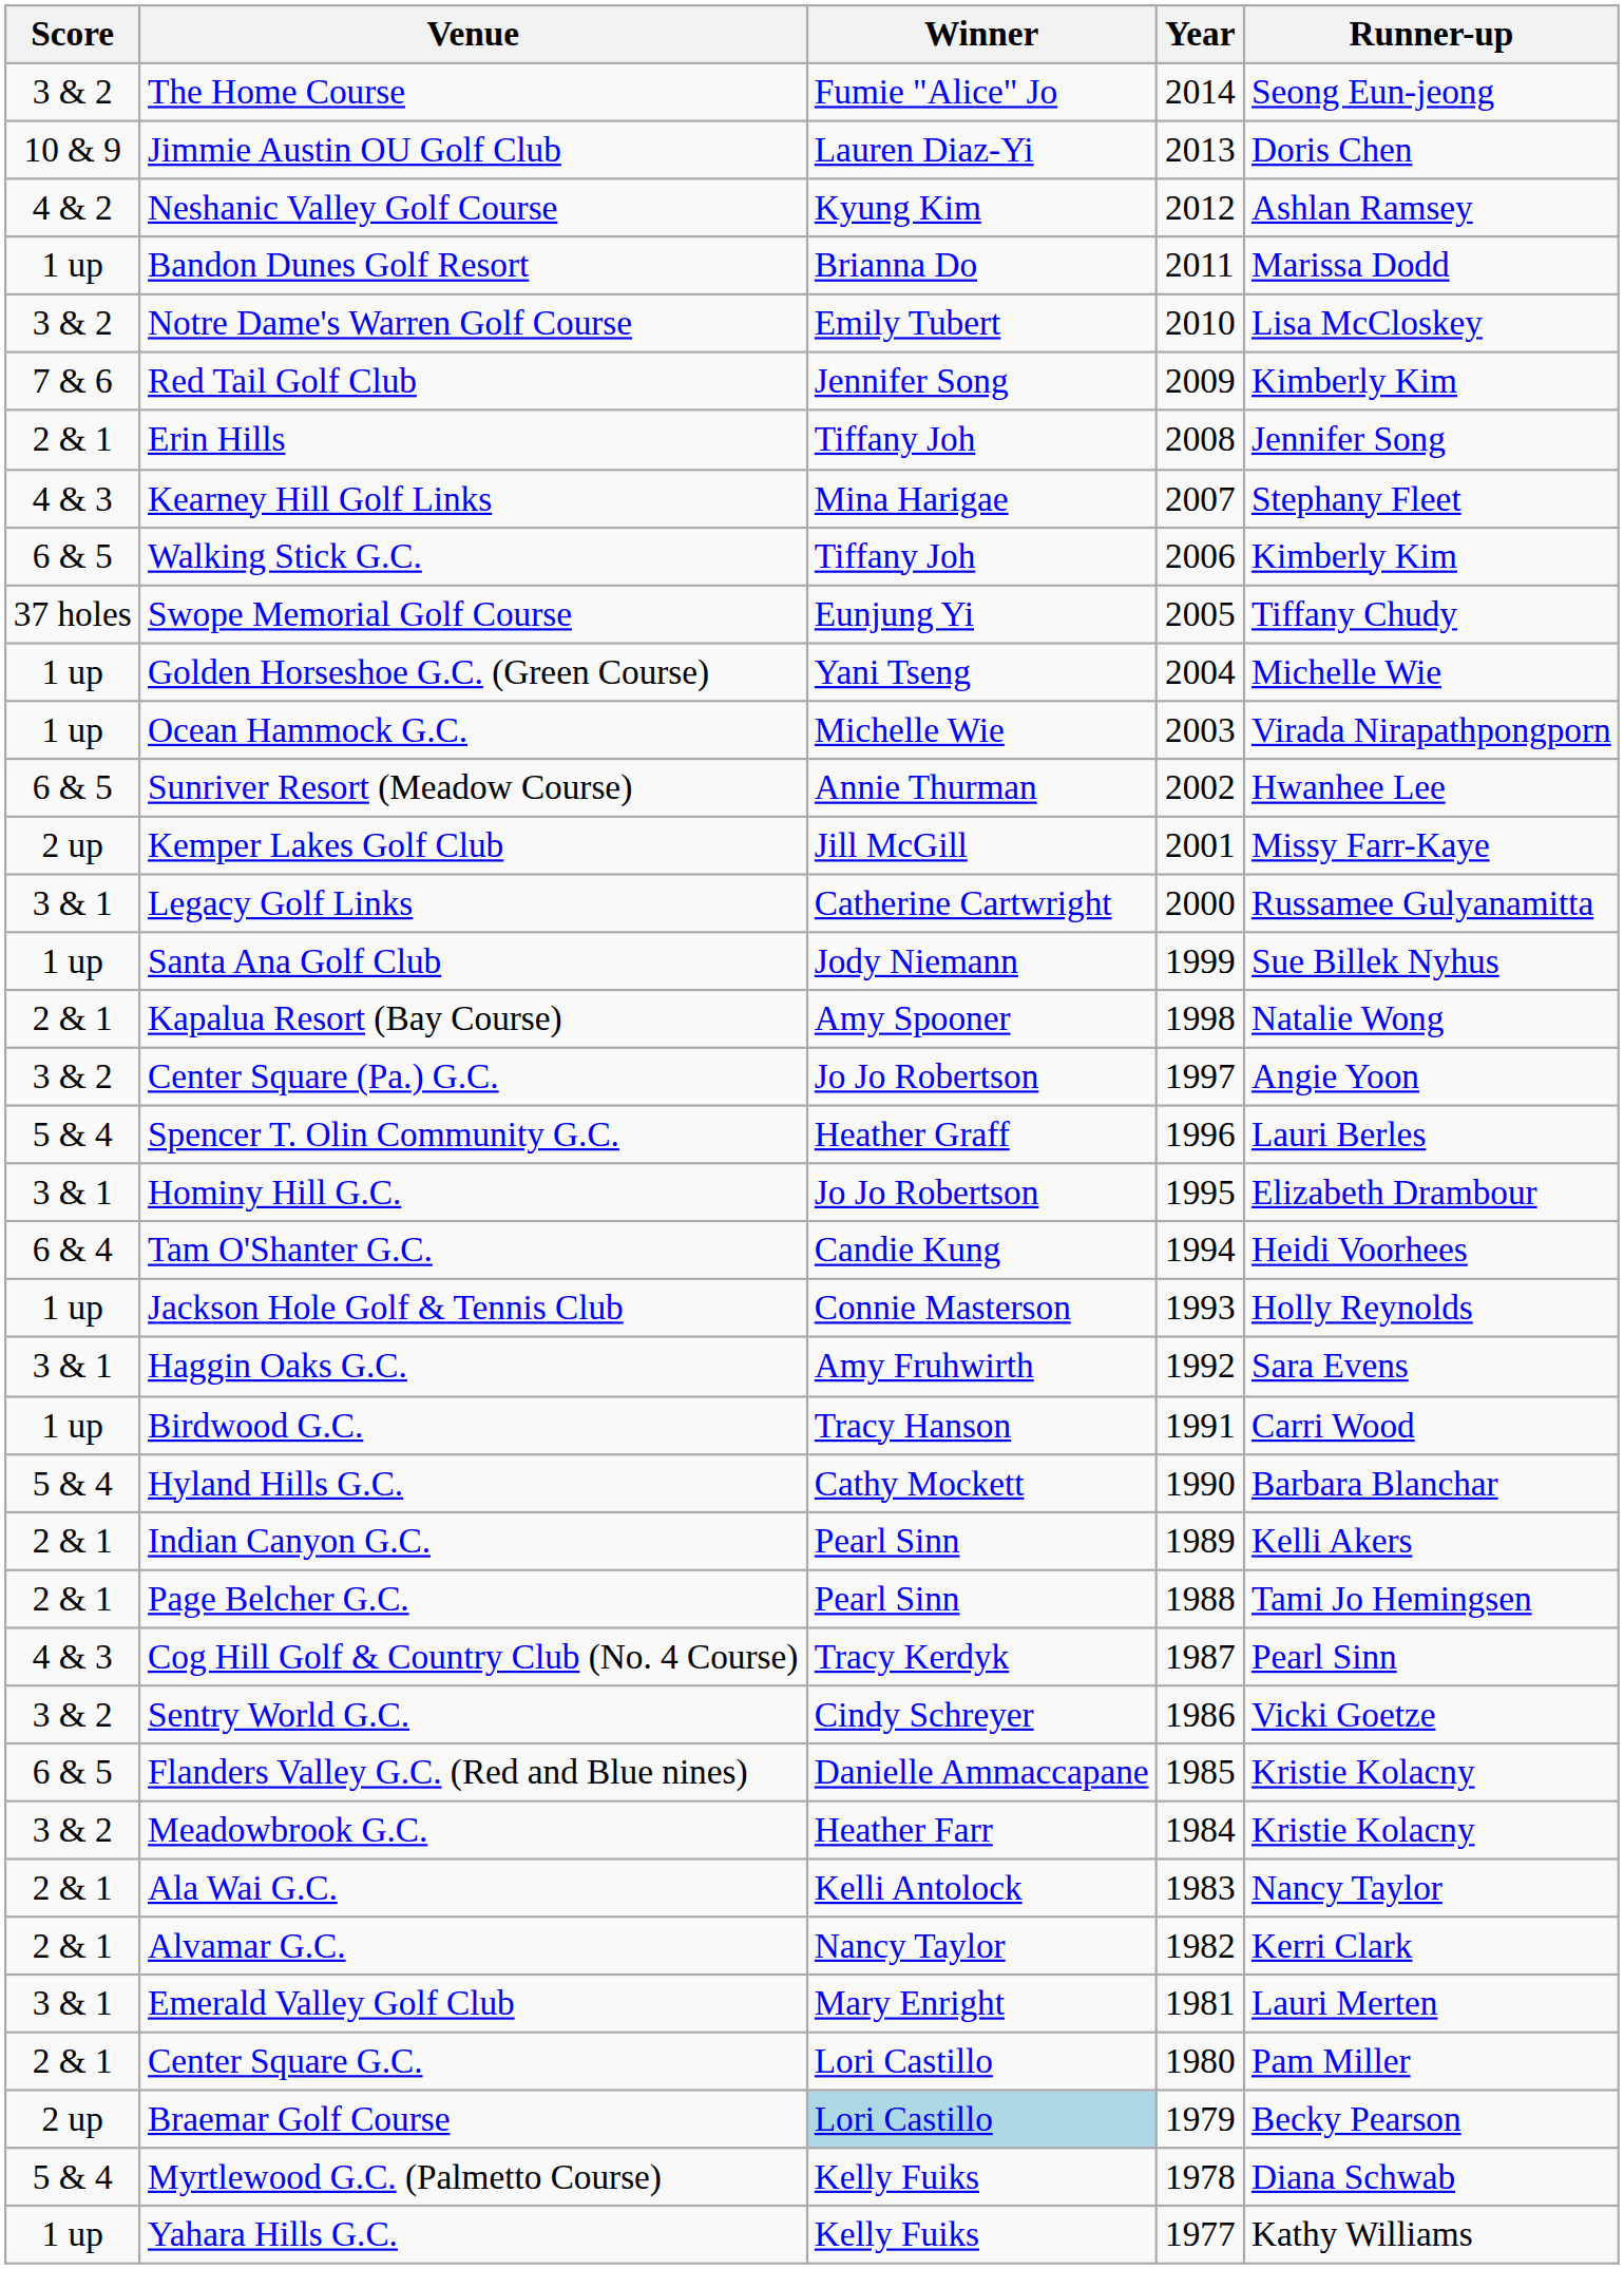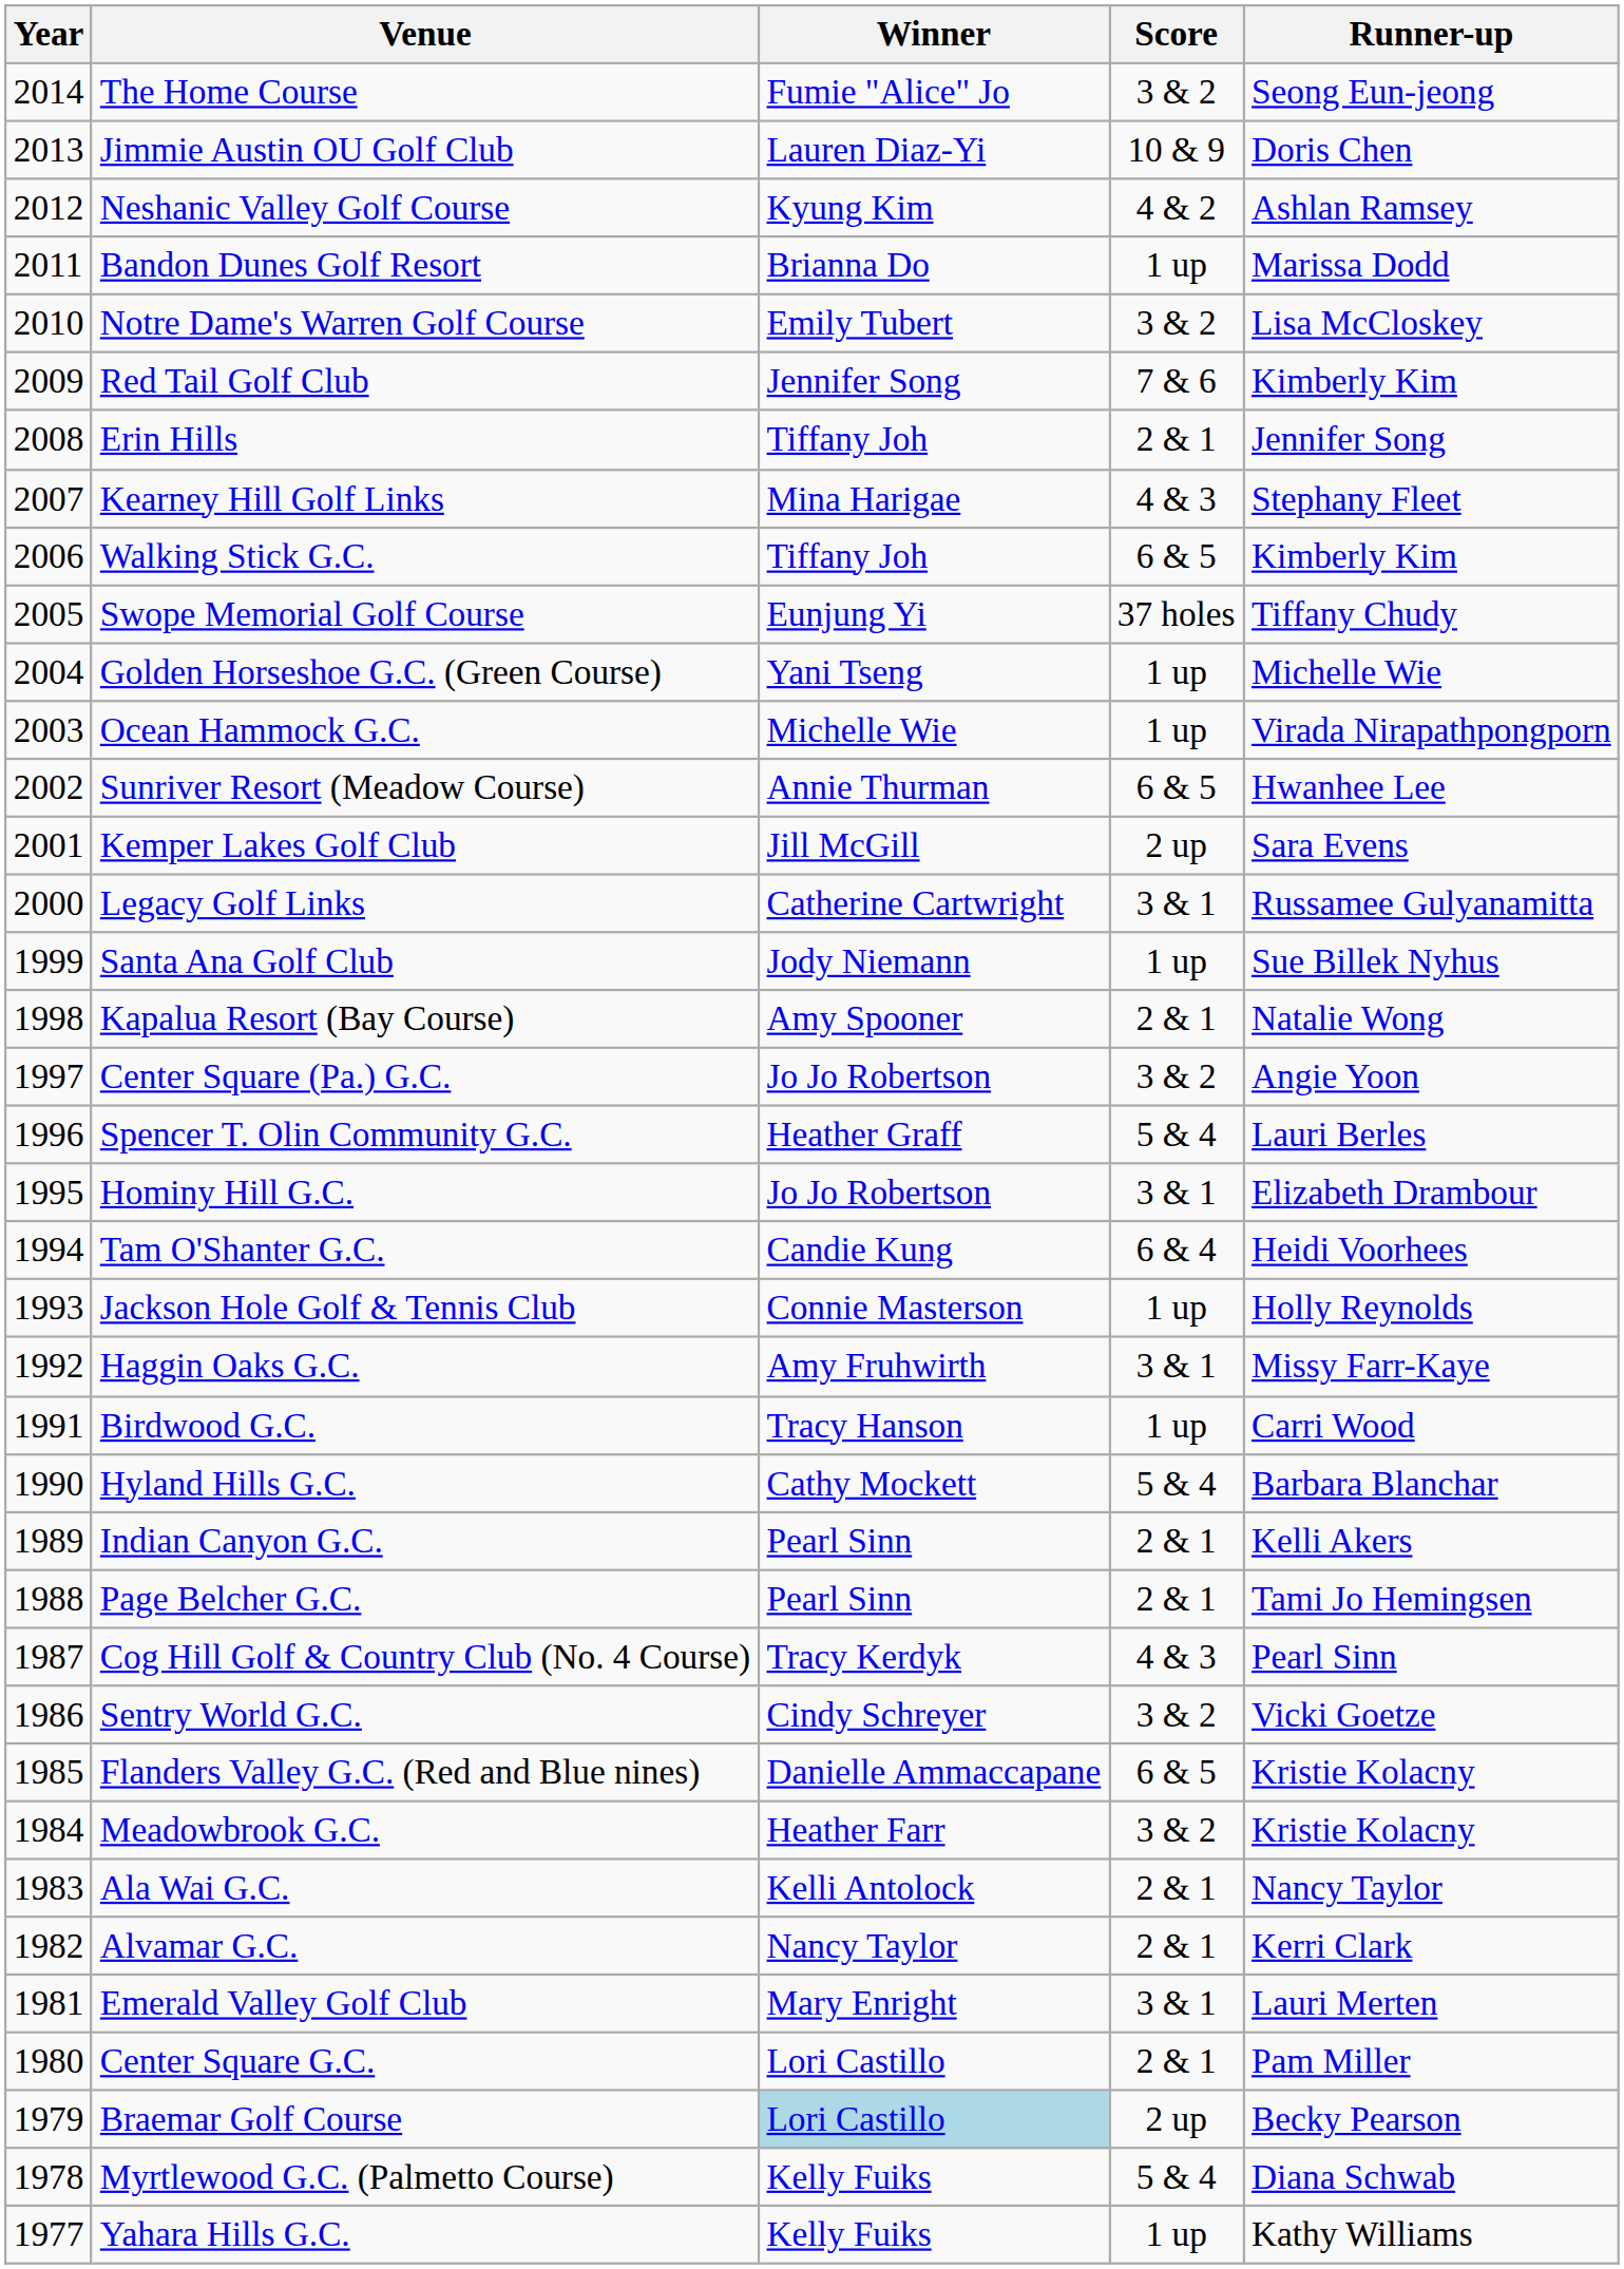 <table class="wikitable" style="font-size:95%">
 <tr>
-<th>Score</th>
+<th>Year</th>
 <th>Venue</th>
 <th>Winner</th>
-<th>Year</th>
+<th>Score</th>
 <th>Runner-up</th>
 </tr>
 <tr>
-<td align="center">3 & 2</td>
+<td>2014</td>
 <td><a href='#'>The Home Course</a></td>
 <td> <a href='#'>Fumie "Alice" Jo</a></td>
-<td>2014</td>
+<td align="center">3 & 2</td>
 <td> <a href='#'>Seong Eun-jeong</a></td>
 </tr>
 <tr>
-<td align="center">10 & 9</td>
+<td>2013</td>
 <td><a href='#'>Jimmie Austin OU Golf Club</a></td>
 <td> <a href='#'>Lauren Diaz-Yi</a></td>
-<td>2013</td>
+<td align="center">10 & 9</td>
 <td> <a href='#'>Doris Chen</a></td>
 </tr>
 <tr>
-<td align="center">4 & 2</td>
+<td>2012</td>
 <td><a href='#'>Neshanic Valley Golf Course</a></td>
 <td> <a href='#'>Kyung Kim</a></td>
-<td>2012</td>
+<td align="center">4 & 2</td>
 <td> <a href='#'>Ashlan Ramsey</a></td>
 </tr>
 <tr>
-<td align="center">1 up</td>
+<td>2011</td>
 <td><a href='#'>Bandon Dunes Golf Resort</a></td>
 <td> <a href='#'>Brianna Do</a></td>
-<td>2011</td>
+<td align="center">1 up</td>
 <td> <a href='#'>Marissa Dodd</a></td>
 </tr>
 <tr>
-<td align="center">3 & 2</td>
+<td>2010</td>
 <td><a href='#'>Notre Dame's Warren Golf Course</a></td>
 <td> <a href='#'>Emily Tubert</a></td>
-<td>2010</td>
+<td align="center">3 & 2</td>
 <td> <a href='#'>Lisa McCloskey</a></td>
 </tr>
 <tr>
-<td align="center">7 & 6</td>
+<td>2009</td>
 <td><a href='#'>Red Tail Golf Club</a></td>
 <td> <a href='#'>Jennifer Song</a></td>
-<td>2009</td>
+<td align="center">7 & 6</td>
 <td> <a href='#'>Kimberly Kim</a></td>
 </tr>
 <tr>
-<td align="center">2 & 1</td>
+<td>2008</td>
 <td><a href='#'>Erin Hills</a></td>
 <td> <a href='#'>Tiffany Joh</a></td>
-<td>2008</td>
+<td align="center">2 & 1</td>
 <td> <a href='#'>Jennifer Song</a></td>
 </tr>
 <tr>
-<td align="center">4 & 3</td>
+<td>2007</td>
 <td><a href='#'>Kearney Hill Golf Links</a></td>
 <td> <a href='#'>Mina Harigae</a></td>
-<td>2007</td>
+<td align="center">4 & 3</td>
 <td> <a href='#'>Stephany Fleet</a></td>
 </tr>
 <tr>
-<td align="center">6 & 5</td>
+<td>2006</td>
 <td><a href='#'>Walking Stick G.C.</a></td>
 <td> <a href='#'>Tiffany Joh</a></td>
-<td>2006</td>
+<td align="center">6 & 5</td>
 <td> <a href='#'>Kimberly Kim</a></td>
 </tr>
 <tr>
-<td align="center">37 holes</td>
+<td>2005</td>
 <td><a href='#'>Swope Memorial Golf Course</a></td>
 <td> <a href='#'>Eunjung Yi</a></td>
-<td>2005</td>
+<td align="center">37 holes</td>
 <td> <a href='#'>Tiffany Chudy</a></td>
 </tr>
 <tr>
-<td align="center">1 up</td>
+<td>2004</td>
 <td><a href='#'>Golden Horseshoe G.C.</a> (Green Course)</td>
 <td> <a href='#'>Yani Tseng</a></td>
-<td>2004</td>
+<td align="center">1 up</td>
 <td> <a href='#'>Michelle Wie</a></td>
 </tr>
 <tr>
-<td align="center">1 up</td>
+<td>2003</td>
 <td><a href='#'>Ocean Hammock G.C.</a></td>
 <td> <a href='#'>Michelle Wie</a></td>
-<td>2003</td>
+<td align="center">1 up</td>
 <td> <a href='#'>Virada Nirapathpongporn</a></td>
 </tr>
 <tr>
-<td align="center">6 & 5</td>
+<td>2002</td>
 <td><a href='#'>Sunriver Resort</a> (Meadow Course)</td>
 <td> <a href='#'>Annie Thurman</a></td>
-<td>2002</td>
+<td align="center">6 & 5</td>
 <td> <a href='#'>Hwanhee Lee</a></td>
 </tr>
 <tr>
-<td align="center">2 up</td>
+<td>2001</td>
 <td><a href='#'>Kemper Lakes Golf Club</a></td>
 <td> <a href='#'>Jill McGill</a></td>
-<td>2001</td>
+<td align="center">2 up</td>
+<td> <a href='#'>Sara Evens</a></td>
+</tr>
+<tr>
+<td>2000</td>
+<td><a href='#'>Legacy Golf Links</a></td>
+<td> <a href='#'>Catherine Cartwright</a></td>
+<td align="center">3 & 1</td>
+<td> <a href='#'>Russamee Gulyanamitta</a></td>
+</tr>
+<tr>
+<td>1999</td>
+<td><a href='#'>Santa Ana Golf Club</a></td>
+<td> <a href='#'>Jody Niemann</a></td>
+<td align="center">1 up</td>
+<td> <a href='#'>Sue Billek Nyhus</a></td>
+</tr>
+<tr>
+<td>1998</td>
+<td><a href='#'>Kapalua Resort</a> (Bay Course)</td>
+<td> <a href='#'>Amy Spooner</a></td>
+<td align="center">2 & 1</td>
+<td> <a href='#'>Natalie Wong</a></td>
+</tr>
+<tr>
+<td>1997</td>
+<td><a href='#'>Center Square (Pa.) G.C.</a></td>
+<td> <a href='#'>Jo Jo Robertson</a></td>
+<td align="center">3 & 2</td>
+<td> <a href='#'>Angie Yoon</a></td>
+</tr>
+<tr>
+<td>1996</td>
+<td><a href='#'>Spencer T. Olin Community G.C.</a></td>
+<td> <a href='#'>Heather Graff</a></td>
+<td align="center">5 & 4</td>
+<td> <a href='#'>Lauri Berles</a></td>
+</tr>
+<tr>
+<td>1995</td>
+<td><a href='#'>Hominy Hill G.C.</a></td>
+<td> <a href='#'>Jo Jo Robertson</a></td>
+<td align="center">3 & 1</td>
+<td> <a href='#'>Elizabeth Drambour</a></td>
+</tr>
+<tr>
+<td>1994</td>
+<td><a href='#'>Tam O'Shanter G.C.</a></td>
+<td> <a href='#'>Candie Kung</a></td>
+<td align="center">6 & 4</td>
+<td> <a href='#'>Heidi Voorhees</a></td>
+</tr>
+<tr>
+<td>1993</td>
+<td><a href='#'>Jackson Hole Golf & Tennis Club</a></td>
+<td> <a href='#'>Connie Masterson</a></td>
+<td align="center">1 up</td>
+<td> <a href='#'>Holly Reynolds</a></td>
+</tr>
+<tr>
+<td>1992</td>
+<td><a href='#'>Haggin Oaks G.C.</a></td>
+<td> <a href='#'>Amy Fruhwirth</a></td>
+<td align="center">3 & 1</td>
 <td> <a href='#'>Missy Farr-Kaye</a></td>
 </tr>
 <tr>
-<td align="center">3 & 1</td>
-<td><a href='#'>Legacy Golf Links</a></td>
-<td> <a href='#'>Catherine Cartwright</a></td>
-<td>2000</td>
-<td> <a href='#'>Russamee Gulyanamitta</a></td>
-</tr>
-<tr>
-<td align="center">1 up</td>
-<td><a href='#'>Santa Ana Golf Club</a></td>
-<td> <a href='#'>Jody Niemann</a></td>
-<td>1999</td>
-<td> <a href='#'>Sue Billek Nyhus</a></td>
-</tr>
-<tr>
-<td align="center">2 & 1</td>
-<td><a href='#'>Kapalua Resort</a> (Bay Course)</td>
-<td> <a href='#'>Amy Spooner</a></td>
-<td>1998</td>
-<td> <a href='#'>Natalie Wong</a></td>
-</tr>
-<tr>
-<td align="center">3 & 2</td>
-<td><a href='#'>Center Square (Pa.) G.C.</a></td>
-<td> <a href='#'>Jo Jo Robertson</a></td>
-<td>1997</td>
-<td> <a href='#'>Angie Yoon</a></td>
-</tr>
-<tr>
-<td align="center">5 & 4</td>
-<td><a href='#'>Spencer T. Olin Community G.C.</a></td>
-<td> <a href='#'>Heather Graff</a></td>
-<td>1996</td>
-<td> <a href='#'>Lauri Berles</a></td>
-</tr>
-<tr>
-<td align="center">3 & 1</td>
-<td><a href='#'>Hominy Hill G.C.</a></td>
-<td> <a href='#'>Jo Jo Robertson</a></td>
-<td>1995</td>
-<td> <a href='#'>Elizabeth Drambour</a></td>
-</tr>
-<tr>
-<td align="center">6 & 4</td>
-<td><a href='#'>Tam O'Shanter G.C.</a></td>
-<td> <a href='#'>Candie Kung</a></td>
-<td>1994</td>
-<td> <a href='#'>Heidi Voorhees</a></td>
-</tr>
-<tr>
-<td align="center">1 up</td>
-<td><a href='#'>Jackson Hole Golf & Tennis Club</a></td>
-<td> <a href='#'>Connie Masterson</a></td>
-<td>1993</td>
-<td> <a href='#'>Holly Reynolds</a></td>
-</tr>
-<tr>
-<td align="center">3 & 1</td>
-<td><a href='#'>Haggin Oaks G.C.</a></td>
-<td> <a href='#'>Amy Fruhwirth</a></td>
-<td>1992</td>
-<td> <a href='#'>Sara Evens</a></td>
-</tr>
-<tr>
-<td align="center">1 up</td>
+<td>1991</td>
 <td><a href='#'>Birdwood G.C.</a></td>
 <td> <a href='#'>Tracy Hanson</a></td>
-<td>1991</td>
+<td align="center">1 up</td>
 <td> <a href='#'>Carri Wood</a></td>
 </tr>
 <tr>
-<td align="center">5 & 4</td>
+<td>1990</td>
 <td><a href='#'>Hyland Hills G.C.</a></td>
 <td> <a href='#'>Cathy Mockett</a></td>
-<td>1990</td>
+<td align="center">5 & 4</td>
 <td> <a href='#'>Barbara Blanchar</a></td>
 </tr>
 <tr>
-<td align="center">2 & 1</td>
+<td>1989</td>
 <td><a href='#'>Indian Canyon G.C.</a></td>
 <td> <a href='#'>Pearl Sinn</a></td>
-<td>1989</td>
+<td align="center">2 & 1</td>
 <td> <a href='#'>Kelli Akers</a></td>
 </tr>
 <tr>
-<td align="center">2 & 1</td>
+<td>1988</td>
 <td><a href='#'>Page Belcher G.C.</a></td>
 <td> <a href='#'>Pearl Sinn</a></td>
-<td>1988</td>
+<td align="center">2 & 1</td>
 <td> <a href='#'>Tami Jo Hemingsen</a></td>
 </tr>
 <tr>
-<td align="center">4 & 3</td>
+<td>1987</td>
 <td><a href='#'>Cog Hill Golf & Country Club</a> (No. 4 Course)</td>
 <td> <a href='#'>Tracy Kerdyk</a></td>
-<td>1987</td>
+<td align="center">4 & 3</td>
 <td> <a href='#'>Pearl Sinn</a></td>
 </tr>
 <tr>
-<td align="center">3 & 2</td>
+<td>1986</td>
 <td><a href='#'>Sentry World G.C.</a></td>
 <td> <a href='#'>Cindy Schreyer</a></td>
-<td>1986</td>
+<td align="center">3 & 2</td>
 <td> <a href='#'>Vicki Goetze</a></td>
 </tr>
 <tr>
-<td align="center">6 & 5</td>
+<td>1985</td>
 <td><a href='#'>Flanders Valley G.C.</a> (Red and Blue nines)</td>
 <td> <a href='#'>Danielle Ammaccapane</a></td>
-<td>1985</td>
+<td align="center">6 & 5</td>
 <td> <a href='#'>Kristie Kolacny</a></td>
 </tr>
 <tr>
-<td align="center">3 & 2</td>
+<td>1984</td>
 <td><a href='#'>Meadowbrook G.C.</a></td>
 <td> <a href='#'>Heather Farr</a></td>
-<td>1984</td>
+<td align="center">3 & 2</td>
 <td> <a href='#'>Kristie Kolacny</a></td>
 </tr>
 <tr>
-<td align="center">2 & 1</td>
+<td>1983</td>
 <td><a href='#'>Ala Wai G.C.</a></td>
 <td> <a href='#'>Kelli Antolock</a></td>
-<td>1983</td>
+<td align="center">2 & 1</td>
 <td> <a href='#'>Nancy Taylor</a></td>
 </tr>
 <tr>
-<td align="center">2 & 1</td>
+<td>1982</td>
 <td><a href='#'>Alvamar G.C.</a></td>
 <td> <a href='#'>Nancy Taylor</a></td>
-<td>1982</td>
+<td align="center">2 & 1</td>
 <td> <a href='#'>Kerri Clark</a></td>
 </tr>
 <tr>
-<td align="center">3 & 1</td>
+<td>1981</td>
 <td><a href='#'>Emerald Valley Golf Club</a></td>
 <td> <a href='#'>Mary Enright</a></td>
-<td>1981</td>
+<td align="center">3 & 1</td>
 <td> <a href='#'>Lauri Merten</a></td>
 </tr>
 <tr>
-<td align="center">2 & 1</td>
+<td>1980</td>
 <td><a href='#'>Center Square G.C.</a></td>
 <td> <a href='#'>Lori Castillo</a></td>
-<td>1980</td>
+<td align="center">2 & 1</td>
 <td> <a href='#'>Pam Miller</a></td>
 </tr>
 <tr>
-<td align="center">2 up</td>
+<td>1979</td>
 <td><a href='#'>Braemar Golf Course</a></td>
 <td style="background: lightblue;"> <a href='#'>Lori Castillo</a></td>
-<td>1979</td>
+<td align="center">2 up</td>
 <td> <a href='#'>Becky Pearson</a></td>
 </tr>
 <tr>
-<td align="center">5 & 4</td>
+<td>1978</td>
 <td><a href='#'>Myrtlewood G.C.</a> (Palmetto Course)</td>
 <td> <a href='#'>Kelly Fuiks</a></td>
-<td>1978</td>
+<td align="center">5 & 4</td>
 <td> <a href='#'>Diana Schwab</a></td>
 </tr>
 <tr>
-<td align="center">1 up</td>
+<td>1977</td>
 <td><a href='#'>Yahara Hills G.C.</a></td>
 <td> <a href='#'>Kelly Fuiks</a></td>
-<td>1977</td>
+<td align="center">1 up</td>
 <td> Kathy Williams</td>
 </tr>
 </table>
